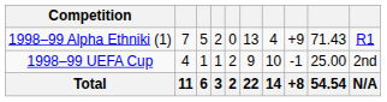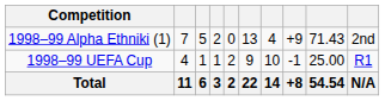 <table class="wikitable" style="text-align:center">
 <tr>
 <th>Competition</th>
 <th></th>
 <th></th>
 <th></th>
 <th></th>
 <th></th>
 <th></th>
 <th></th>
 <th></th>
 <th></th>
 </tr>
 <tr>
 <td><a href='#'>1998–99 Alpha Ethniki</a> (1)</td>
 <td>7</td>
 <td>5</td>
 <td>2</td>
 <td>0</td>
 <td>13</td>
 <td>4</td>
 <td>+9</td>
 <td>71.43</td>
-<td><a href='#'>R1</a></td>
+<td>2nd</td>
 </tr>
 <tr>
 <td><a href='#'>1998–99 UEFA Cup</a></td>
 <td>4</td>
 <td>1</td>
 <td>1</td>
 <td>2</td>
 <td>9</td>
 <td>10</td>
 <td>-1</td>
 <td>25.00</td>
-<td>2nd</td>
+<td><a href='#'>R1</a></td>
 </tr>
 <tr>
 <th>Total</th>
 <th>11</th>
 <th>6</th>
 <th>3</th>
 <th>2</th>
 <th>22</th>
 <th>14</th>
 <th>+8</th>
 <th>54.54</th>
 <th>N/A</th>
 </tr>
 </table>
